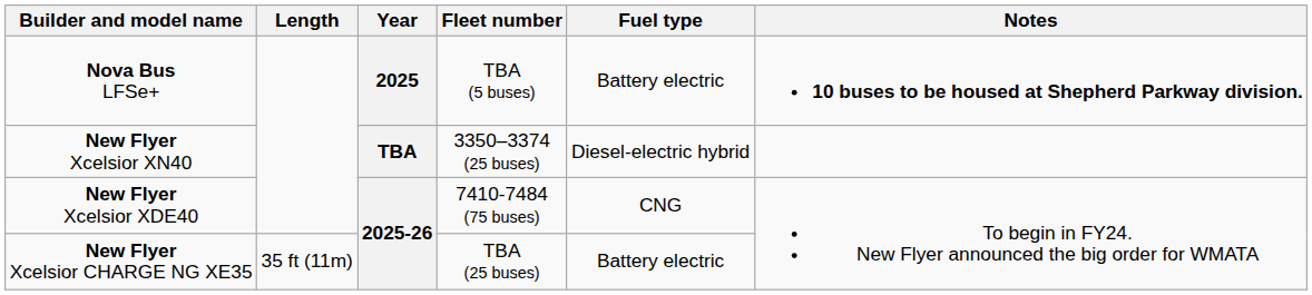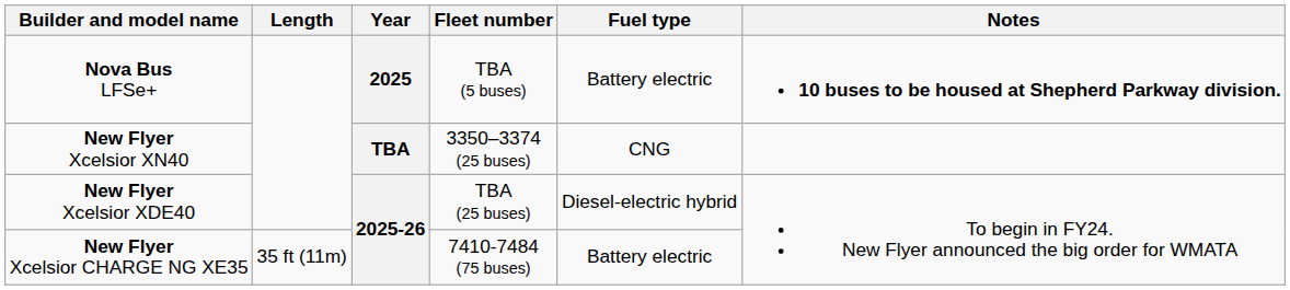 <table class="wikitable" style="font-size: 90%;" |>
 <tr>
 <th>Builder and model name</th>
 <th>Length</th>
 <th>Year</th>
 <th>Fleet number</th>
 <th>Fuel type</th>
 <th>Notes</th>
 </tr>
 <tr>
 <td style="text-align:center"><strong>Nova Bus</strong><br>LFSe+</td>
 <td rowspan="3" style="text-align:center"></td>
 <th style="text-align:center">2025</th>
 <td style="text-align:center">TBA<br><small>(5 buses)</small></td>
 <td style="text-align:center">Battery electric</td>
 <td><strong><br><ul><li>10 buses to be housed at Shepherd Parkway division.</li></ul></strong></td>
 </tr>
 <tr>
 <td style="text-align:center"><strong>New Flyer</strong><br>Xcelsior XN40</td>
 <th style="text-align:center">TBA</th>
 <td style="text-align:center">3350–3374<br><small>(25 buses)</small></td>
-<td style="text-align:center">Diesel-electric hybrid</td>
+<td style="text-align:center">CNG</td>
 <td></td>
 </tr>
 <tr>
 <td style="text-align:center"><strong>New Flyer</strong><br>Xcelsior XDE40</td>
 <th rowspan="2" style="text-align:center">2025-26</th>
-<td style="text-align:center">7410-7484<br><small>(75 buses)</small></td>
-<td style="text-align:center">CNG</td>
+<td style="text-align:center">TBA<br><small>(25 buses)</small></td>
+<td style="text-align:center">Diesel-electric hybrid</td>
 <td rowspan="2" style="text-align:center"><br><ul><li>To begin in FY24.</li><li>New Flyer announced the big order for WMATA </li></ul></td>
 </tr>
 <tr>
 <td style="text-align:center"><strong>New Flyer</strong><br>Xcelsior CHARGE NG XE35</td>
 <td>35 ft (11m)</td>
-<td style="text-align:center">TBA<br><small>(25 buses)</small></td>
+<td style="text-align:center">7410-7484<br><small>(75 buses)</small></td>
 <td style="text-align:center">Battery electric</td>
 </tr>
 </table>
